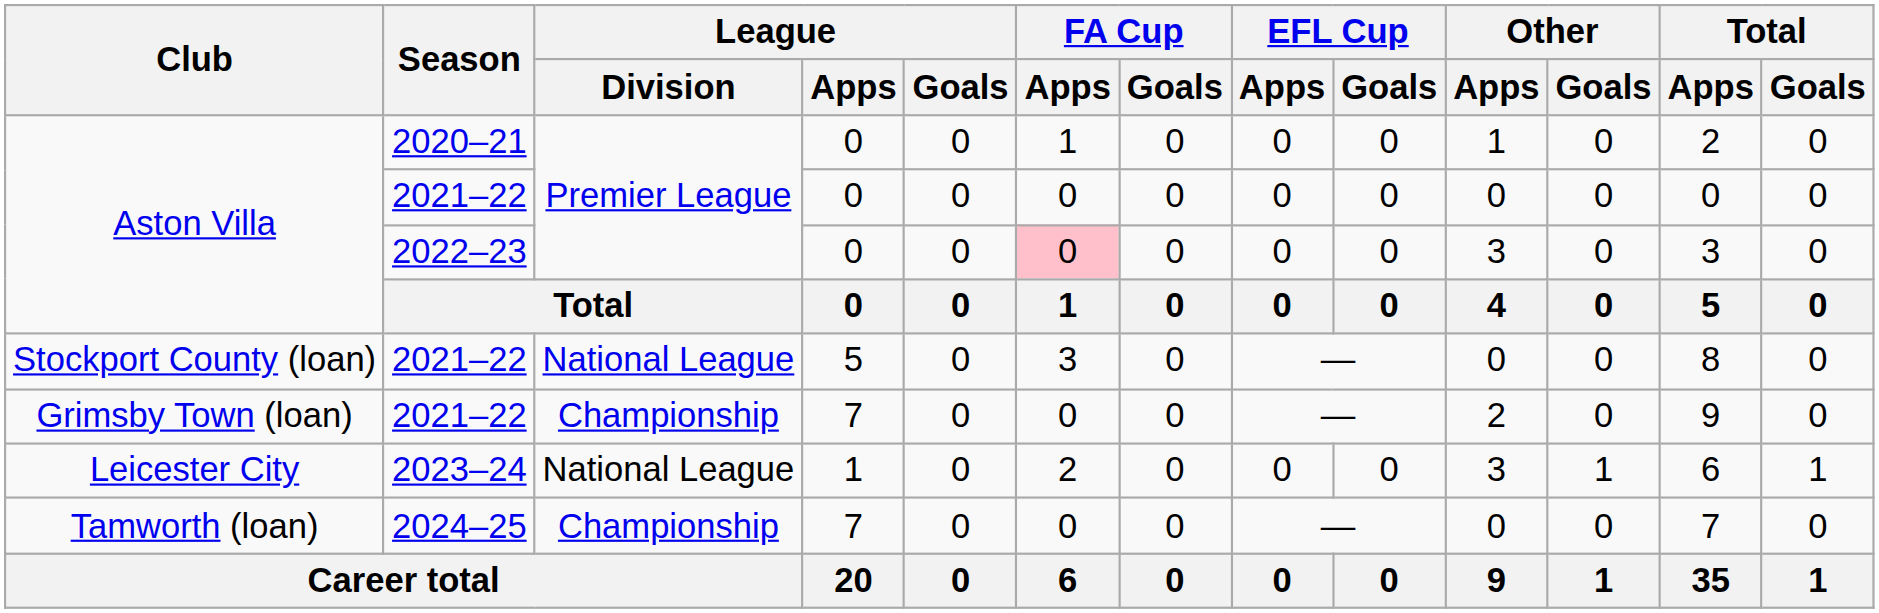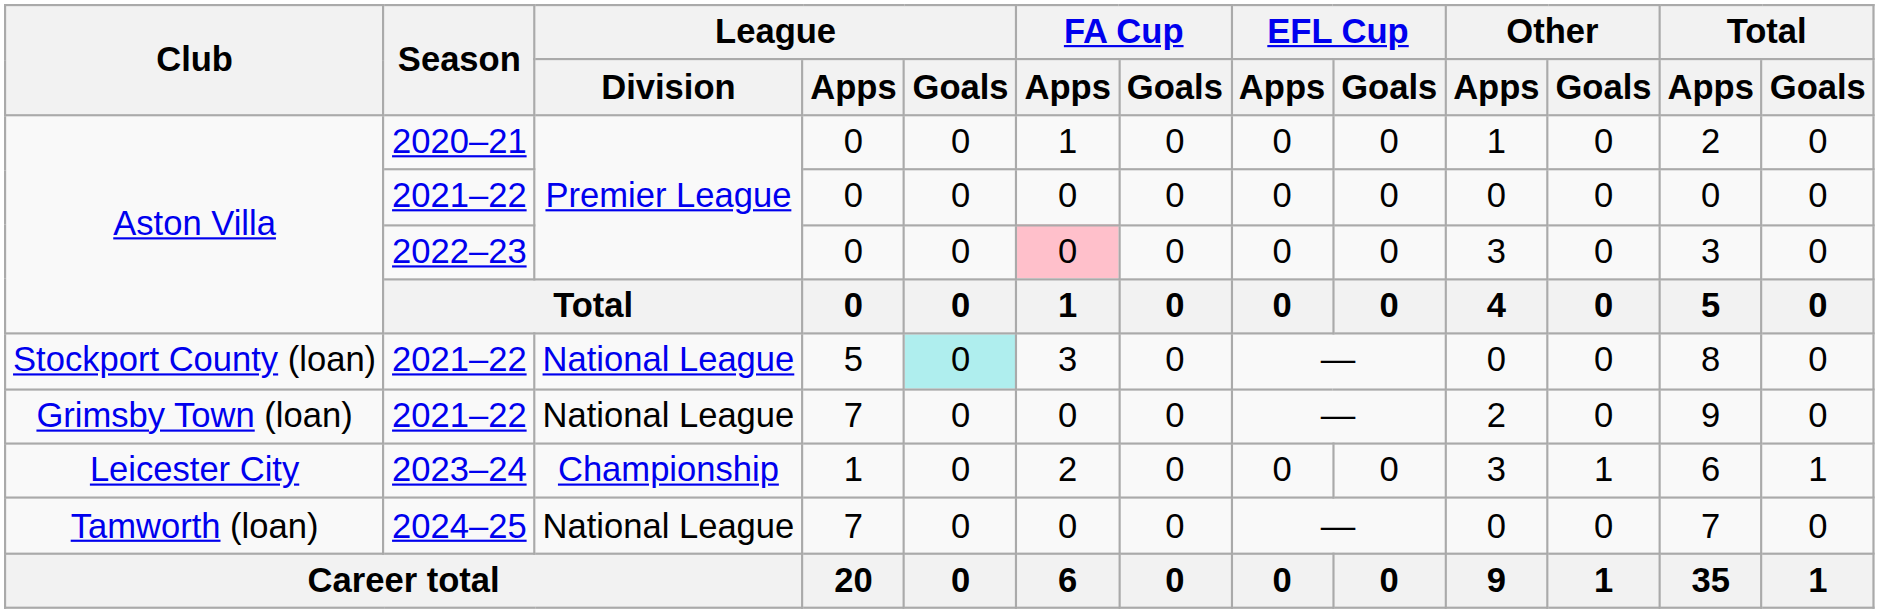 <table class="wikitable" style="text-align: center;">
 <tr>
 <th rowspan="2">Club</th>
 <th rowspan="2">Season</th>
 <th colspan="3">League</th>
 <th colspan="2"><a href='#'>FA Cup</a></th>
 <th colspan="2"><a href='#'>EFL Cup</a></th>
 <th colspan="2">Other</th>
 <th colspan="2">Total</th>
 </tr>
 <tr>
 <th>Division</th>
 <th>Apps</th>
 <th>Goals</th>
 <th>Apps</th>
 <th>Goals</th>
 <th>Apps</th>
 <th>Goals</th>
 <th>Apps</th>
 <th>Goals</th>
 <th>Apps</th>
 <th>Goals</th>
 </tr>
 <tr>
 <td rowspan="4"><a href='#'>Aston Villa</a></td>
 <td><a href='#'>2020–21</a></td>
 <td rowspan="3"><a href='#'>Premier League</a></td>
 <td>0</td>
 <td>0</td>
 <td>1</td>
 <td>0</td>
 <td>0</td>
 <td>0</td>
 <td>1</td>
 <td>0</td>
 <td>2</td>
 <td>0</td>
 </tr>
 <tr>
 <td><a href='#'>2021–22</a></td>
 <td>0</td>
 <td>0</td>
 <td>0</td>
 <td>0</td>
 <td>0</td>
 <td>0</td>
 <td>0</td>
 <td>0</td>
 <td>0</td>
 <td>0</td>
 </tr>
 <tr>
 <td><a href='#'>2022–23</a></td>
 <td>0</td>
 <td>0</td>
 <td style="background: pink;">0</td>
 <td>0</td>
 <td>0</td>
 <td>0</td>
 <td>3</td>
 <td>0</td>
 <td>3</td>
 <td>0</td>
 </tr>
 <tr>
 <th colspan="2">Total</th>
 <th>0</th>
 <th>0</th>
 <th>1</th>
 <th>0</th>
 <th>0</th>
 <th>0</th>
 <th>4</th>
 <th>0</th>
 <th>5</th>
 <th>0</th>
 </tr>
 <tr>
 <td><a href='#'>Stockport County</a> (loan)</td>
 <td><a href='#'>2021–22</a></td>
 <td><a href='#'>National League</a></td>
 <td>5</td>
-<td>0</td>
+<td style="background: paleturquoise;">0</td>
 <td>3</td>
 <td>0</td>
 <td colspan=2>—</td>
 <td>0</td>
 <td>0</td>
 <td>8</td>
 <td>0</td>
 </tr>
 <tr>
 <td><a href='#'>Grimsby Town</a> (loan)</td>
 <td><a href='#'>2021–22</a></td>
-<td><a href='#'>Championship</a></td>
+<td>National League</td>
 <td>7</td>
 <td>0</td>
 <td>0</td>
 <td>0</td>
 <td colspan=2>—</td>
 <td>2</td>
 <td>0</td>
 <td>9</td>
 <td>0</td>
 </tr>
 <tr>
 <td><a href='#'>Leicester City</a></td>
 <td><a href='#'>2023–24</a></td>
-<td>National League</td>
+<td><a href='#'>Championship</a></td>
 <td>1</td>
 <td>0</td>
 <td>2</td>
 <td>0</td>
 <td>0</td>
 <td>0</td>
 <td>3</td>
 <td>1</td>
 <td>6</td>
 <td>1</td>
 </tr>
 <tr>
 <td><a href='#'>Tamworth</a> (loan)</td>
 <td><a href='#'>2024–25</a></td>
-<td><a href='#'>Championship</a></td>
+<td>National League</td>
 <td>7</td>
 <td>0</td>
 <td>0</td>
 <td>0</td>
 <td colspan=2>—</td>
 <td>0</td>
 <td>0</td>
 <td>7</td>
 <td>0</td>
 </tr>
 <tr>
 <th colspan="3"><strong>Career total</strong></th>
 <th>20</th>
 <th>0</th>
 <th>6</th>
 <th>0</th>
 <th>0</th>
 <th>0</th>
 <th>9</th>
 <th>1</th>
 <th>35</th>
 <th>1</th>
 </tr>
 </table>
